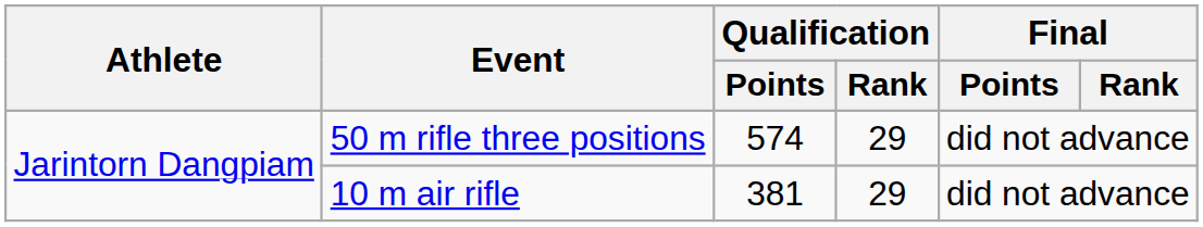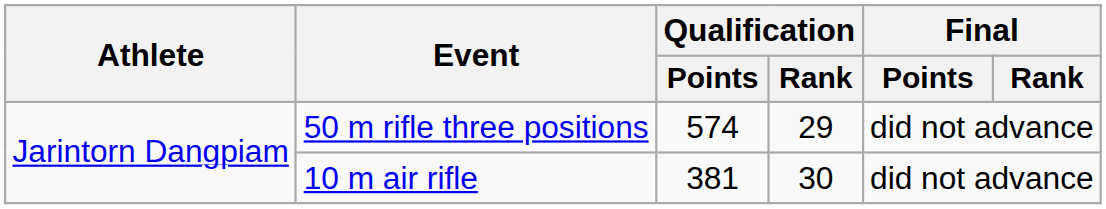 <table class="wikitable" border="1" style="font-size:90%">
 <tr>
 <th rowspan="2">Athlete</th>
 <th rowspan="2">Event</th>
 <th colspan=2>Qualification</th>
 <th colspan=2>Final</th>
 </tr>
 <tr style="font-size:95%">
 <th>Points</th>
 <th>Rank</th>
 <th>Points</th>
 <th>Rank</th>
 </tr>
 <tr align=center>
 <td align=left rowspan=2><a href='#'>Jarintorn Dangpiam</a></td>
 <td align=left><a href='#'>50 m rifle three positions</a></td>
 <td align=center>574</td>
 <td align=center>29</td>
 <td colspan="2"  align="center">did not advance</td>
 </tr>
 <tr align=center>
 <td align=left><a href='#'>10 m air rifle</a></td>
 <td align=center>381</td>
-<td align=center>29</td>
+<td align=center>30</td>
 <td colspan="2"  align="center">did not advance</td>
 </tr>
 </table>
